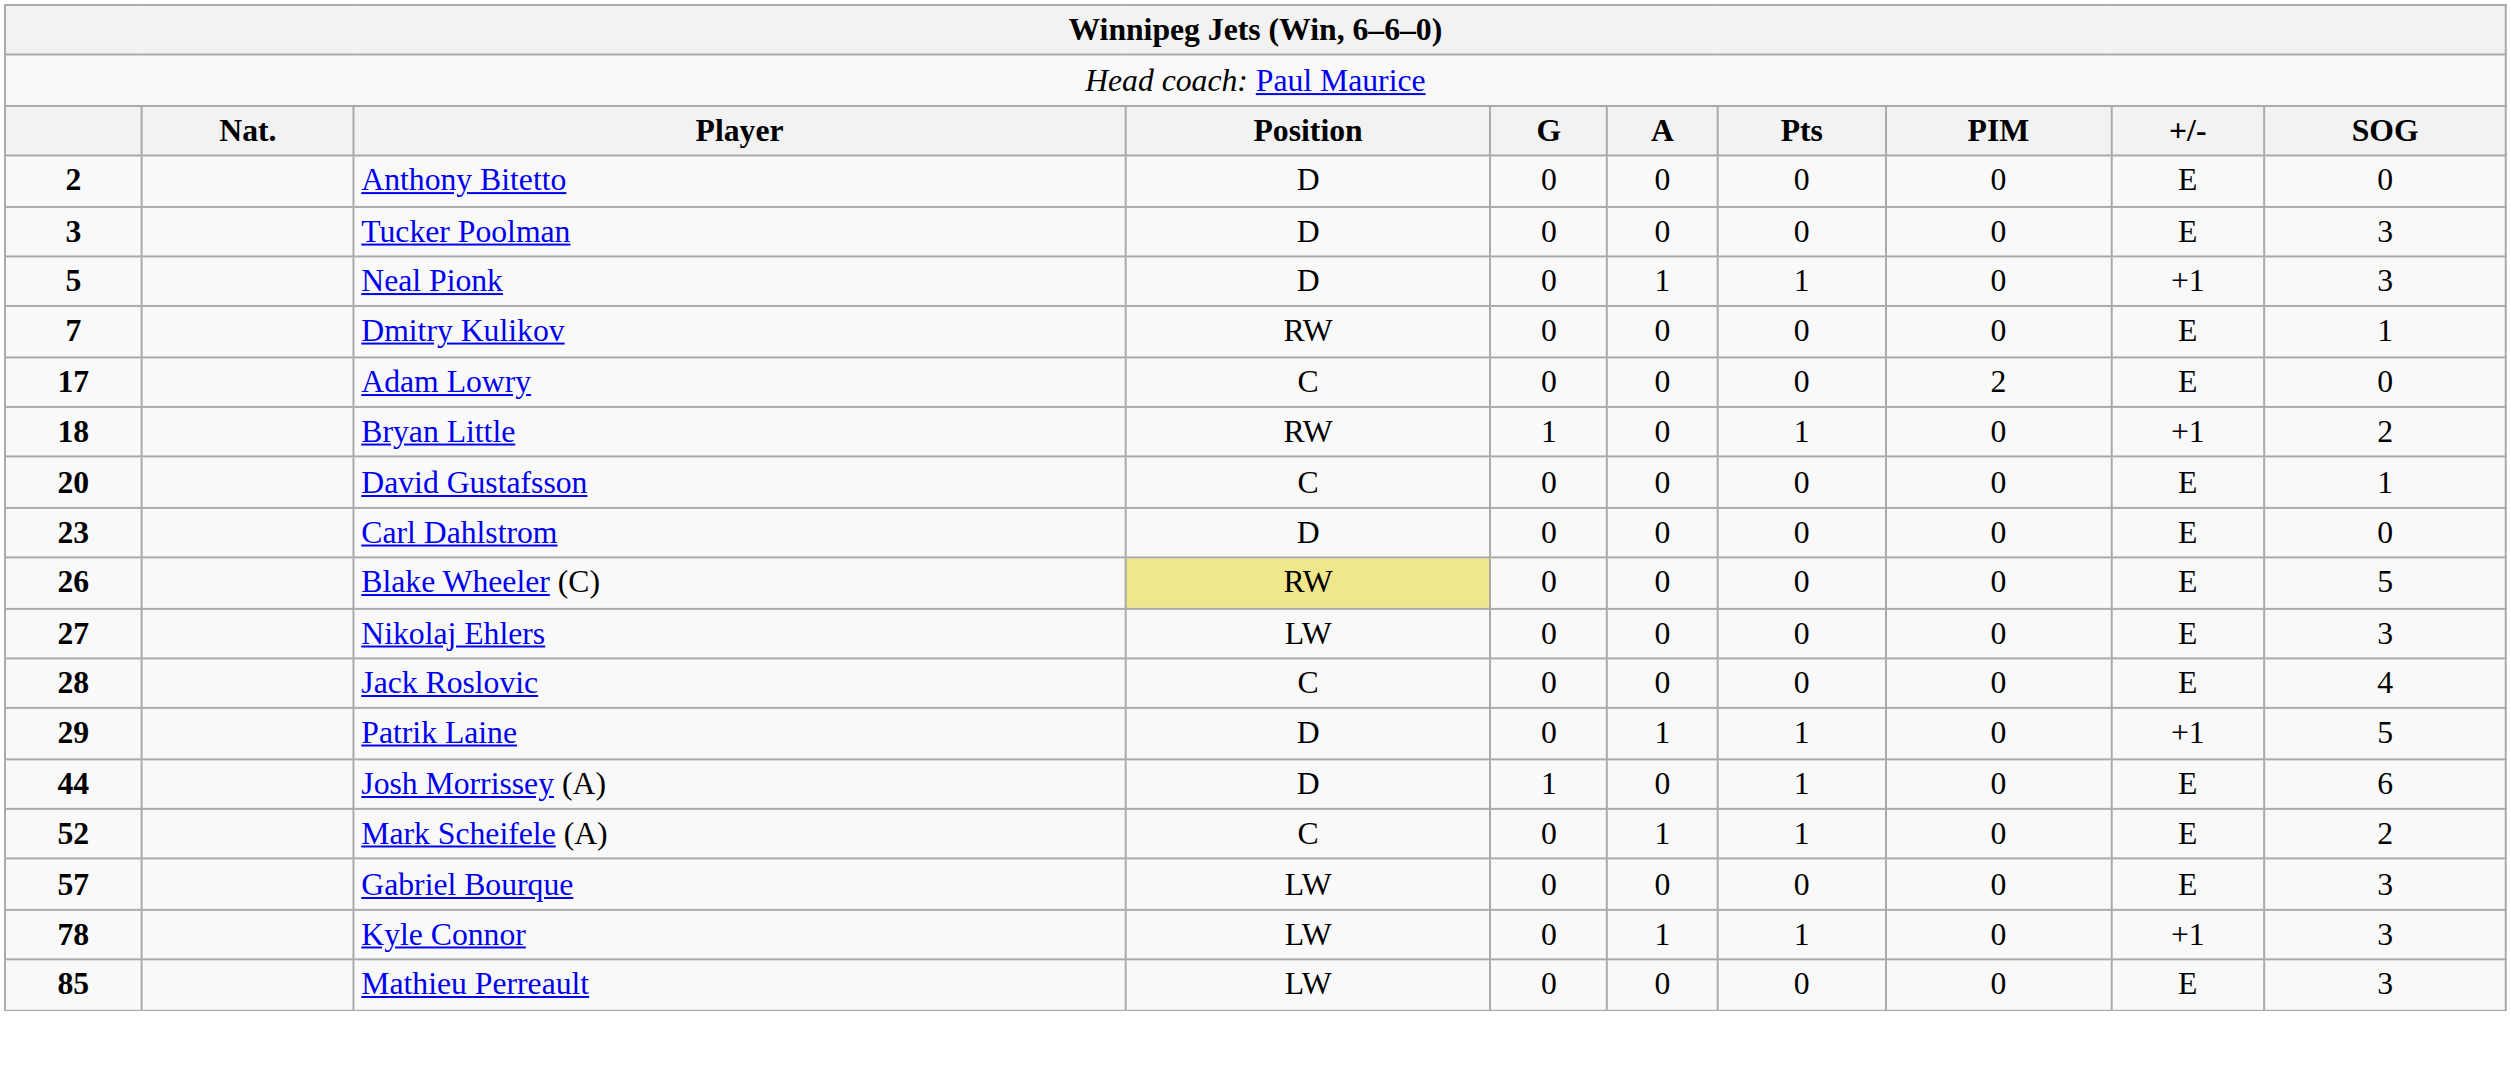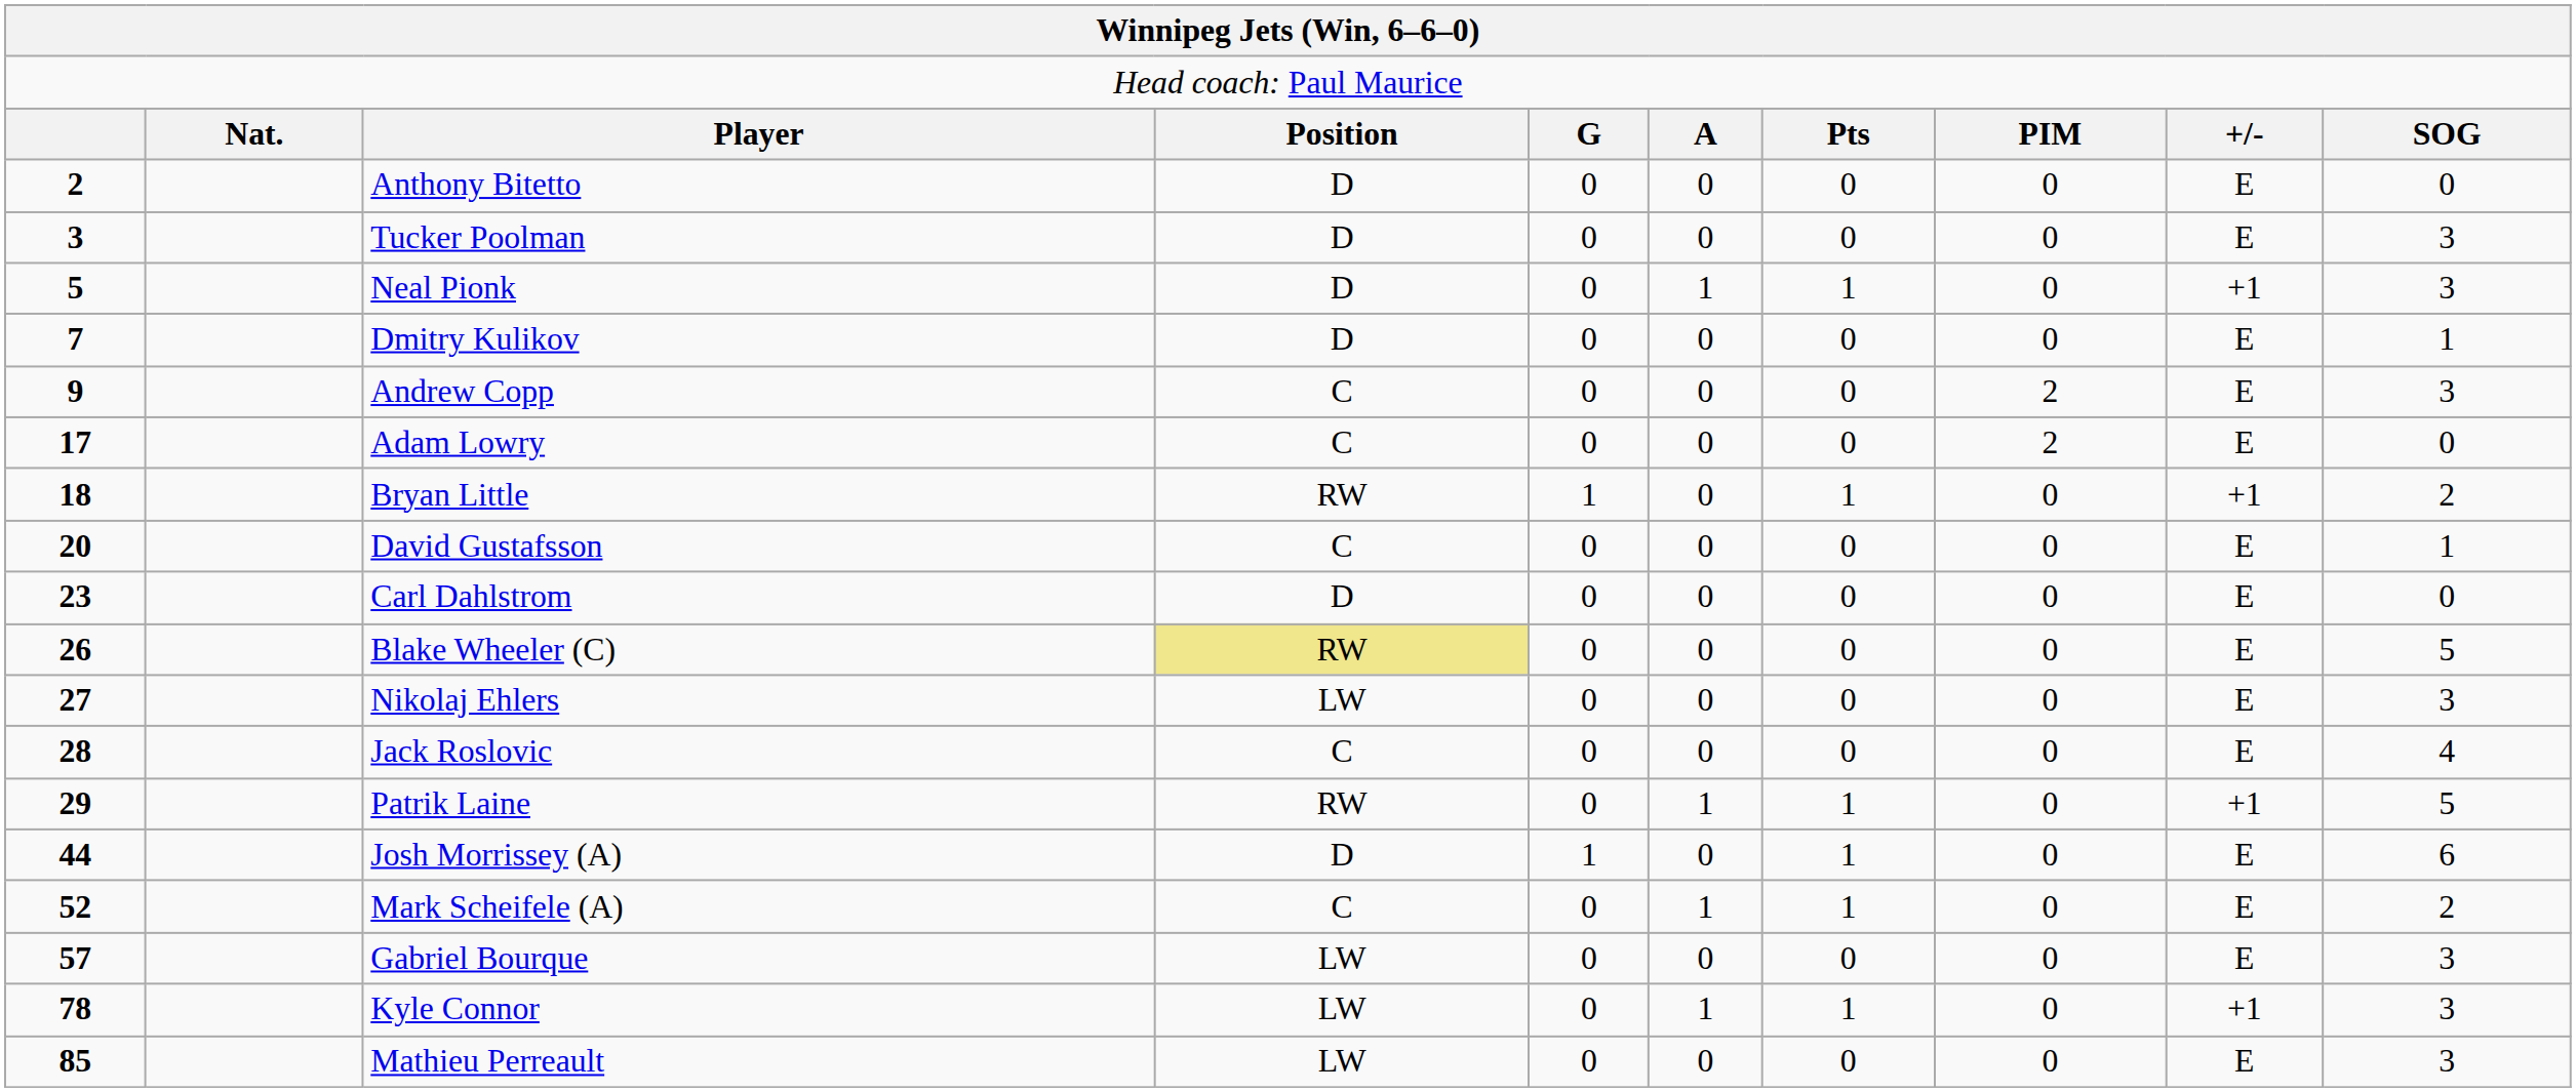 <table width="100%" class="wikitable" style="text-align:center">
 <tr>
 <th colspan=10>Winnipeg Jets (Win, 6–6–0)</th>
 </tr>
 <tr>
 <td colspan=10><em>Head coach:</em> <a href='#'>Paul Maurice</a></td>
 </tr>
 <tr>
 <th align=center></th>
 <th>Nat.</th>
 <th>Player</th>
 <th>Position</th>
 <th>G</th>
 <th>A</th>
 <th>Pts</th>
 <th>PIM</th>
 <th>+/-</th>
 <th>SOG</th>
 </tr>
 <tr>
 <td><strong>2</strong></td>
 <td align=center></td>
 <td align=left><a href='#'>Anthony Bitetto</a></td>
 <td>D</td>
 <td>0</td>
 <td>0</td>
 <td>0</td>
 <td>0</td>
 <td>E</td>
 <td>0</td>
 </tr>
 <tr>
 <td><strong>3</strong></td>
 <td align=center></td>
 <td align=left><a href='#'>Tucker Poolman</a></td>
 <td>D</td>
 <td>0</td>
 <td>0</td>
 <td>0</td>
 <td>0</td>
 <td>E</td>
 <td>3</td>
 </tr>
 <tr>
 <td><strong>5</strong></td>
 <td align=center></td>
 <td align=left><a href='#'>Neal Pionk</a></td>
 <td>D</td>
 <td>0</td>
 <td>1</td>
 <td>1</td>
 <td>0</td>
 <td>+1</td>
 <td>3</td>
 </tr>
 <tr>
 <td><strong>7</strong></td>
 <td align=center></td>
 <td align=left><a href='#'>Dmitry Kulikov</a></td>
-<td>RW</td>
+<td>D</td>
 <td>0</td>
 <td>0</td>
 <td>0</td>
 <td>0</td>
 <td>E</td>
 <td>1</td>
+</tr>
+<tr>
+<td><strong>9</strong></td>
+<td align=center></td>
+<td align=left><a href='#'>Andrew Copp</a></td>
+<td>C</td>
+<td>0</td>
+<td>0</td>
+<td>0</td>
+<td>2</td>
+<td>E</td>
+<td>3</td>
 </tr>
 <tr>
 <td><strong>17</strong></td>
 <td align=center></td>
 <td align=left><a href='#'>Adam Lowry</a></td>
 <td>C</td>
 <td>0</td>
 <td>0</td>
 <td>0</td>
 <td>2</td>
 <td>E</td>
 <td>0</td>
 </tr>
 <tr>
 <td><strong>18</strong></td>
 <td align=center></td>
 <td align=left><a href='#'>Bryan Little</a></td>
 <td>RW</td>
 <td>1</td>
 <td>0</td>
 <td>1</td>
 <td>0</td>
 <td>+1</td>
 <td>2</td>
 </tr>
 <tr>
 <td><strong>20</strong></td>
 <td align=center></td>
 <td align=left><a href='#'>David Gustafsson</a></td>
 <td>C</td>
 <td>0</td>
 <td>0</td>
 <td>0</td>
 <td>0</td>
 <td>E</td>
 <td>1</td>
 </tr>
 <tr>
 <td><strong>23</strong></td>
 <td align=center></td>
 <td align=left><a href='#'>Carl Dahlstrom</a></td>
 <td>D</td>
 <td>0</td>
 <td>0</td>
 <td>0</td>
 <td>0</td>
 <td>E</td>
 <td>0</td>
 </tr>
 <tr>
 <td><strong>26</strong></td>
 <td align=center></td>
 <td align=left><a href='#'>Blake Wheeler</a> (C)</td>
 <td style="background: khaki;">RW</td>
 <td>0</td>
 <td>0</td>
 <td>0</td>
 <td>0</td>
 <td>E</td>
 <td>5</td>
 </tr>
 <tr>
 <td><strong>27</strong></td>
 <td align=center></td>
 <td align=left><a href='#'>Nikolaj Ehlers</a></td>
 <td>LW</td>
 <td>0</td>
 <td>0</td>
 <td>0</td>
 <td>0</td>
 <td>E</td>
 <td>3</td>
 </tr>
 <tr>
 <td><strong>28</strong></td>
 <td align=center></td>
 <td align=left><a href='#'>Jack Roslovic</a></td>
 <td>C</td>
 <td>0</td>
 <td>0</td>
 <td>0</td>
 <td>0</td>
 <td>E</td>
 <td>4</td>
 </tr>
 <tr>
 <td><strong>29</strong></td>
 <td align=center></td>
 <td align=left><a href='#'>Patrik Laine</a></td>
-<td>D</td>
+<td>RW</td>
 <td>0</td>
 <td>1</td>
 <td>1</td>
 <td>0</td>
 <td>+1</td>
 <td>5</td>
 </tr>
 <tr>
 <td><strong>44</strong></td>
 <td align=center></td>
 <td align=left><a href='#'>Josh Morrissey</a> (A)</td>
 <td>D</td>
 <td>1</td>
 <td>0</td>
 <td>1</td>
 <td>0</td>
 <td>E</td>
 <td>6</td>
 </tr>
 <tr>
 <td><strong>52</strong></td>
 <td align=center></td>
 <td align=left><a href='#'>Mark Scheifele</a> (A)</td>
 <td>C</td>
 <td>0</td>
 <td>1</td>
 <td>1</td>
 <td>0</td>
 <td>E</td>
 <td>2</td>
 </tr>
 <tr>
 <td><strong>57</strong></td>
 <td align=center></td>
 <td align=left><a href='#'>Gabriel Bourque</a></td>
 <td>LW</td>
 <td>0</td>
 <td>0</td>
 <td>0</td>
 <td>0</td>
 <td>E</td>
 <td>3</td>
 </tr>
 <tr>
 <td><strong>78</strong></td>
 <td align=center></td>
 <td align=left><a href='#'>Kyle Connor</a></td>
 <td>LW</td>
 <td>0</td>
 <td>1</td>
 <td>1</td>
 <td>0</td>
 <td>+1</td>
 <td>3</td>
 </tr>
 <tr>
 <td><strong>85</strong></td>
 <td align=center></td>
 <td align=left><a href='#'>Mathieu Perreault</a></td>
 <td>LW</td>
 <td>0</td>
 <td>0</td>
 <td>0</td>
 <td>0</td>
 <td>E</td>
 <td>3</td>
 </tr>
 </table>
